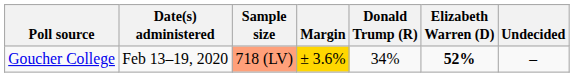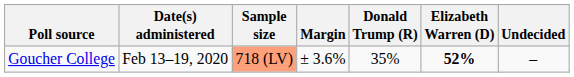 <table class="wikitable" style="font-size:90%;text-align:center;">
 <tr valign=bottom style="font-size:90%;">
 <th>Poll source</th>
 <th>Date(s)<br>administered</th>
 <th>Sample<br>size</th>
 <th>Margin<br></th>
 <th>Donald<br>Trump (R)</th>
 <th>Elizabeth<br>Warren (D)</th>
 <th>Undecided</th>
 </tr>
 <tr>
 <td style="text-align:left;"><a href='#'>Goucher College</a></td>
 <td>Feb 13–19, 2020</td>
 <td style="background: lightsalmon;">718 (LV)</td>
-<td style="background: gold;">± 3.6%</td>
-<td>34%</td>
+<td>± 3.6%</td>
+<td>35%</td>
 <td><strong>52%</strong></td>
 <td>–</td>
 </tr>
 </table>
